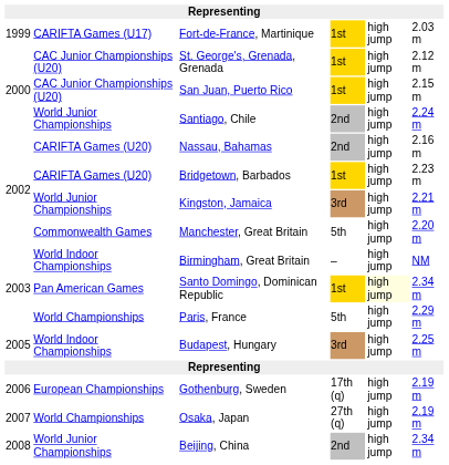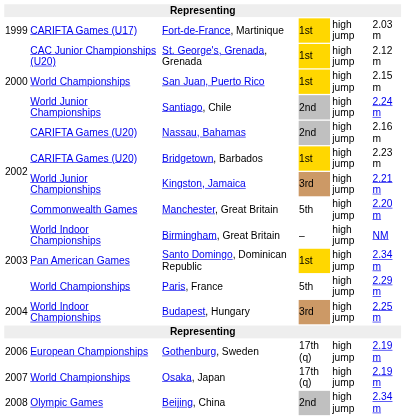 <table>
 <tr>
 <th bgcolor="#eeeeee" colspan="6">Representing </th>
 </tr>
 <tr>
 <td>1999</td>
 <td><a href='#'>CARIFTA Games (U17)</a></td>
 <td><a href='#'>Fort-de-France</a>, Martinique</td>
 <td bgcolor="gold">1st</td>
 <td>high jump</td>
 <td>2.03 m</td>
 </tr>
 <tr>
 <td rowspan=3>2000</td>
 <td><a href='#'>CAC Junior Championships (U20)</a></td>
 <td><a href='#'>St. George's, Grenada</a>, Grenada</td>
 <td bgcolor="gold">1st</td>
 <td>high jump</td>
 <td>2.12 m</td>
 </tr>
 <tr>
-<td><a href='#'>CAC Junior Championships (U20)</a></td>
+<td><a href='#'>World Championships</a></td>
 <td><a href='#'>San Juan, Puerto Rico</a></td>
 <td bgcolor="gold">1st</td>
 <td>high jump</td>
 <td>2.15 m</td>
 </tr>
 <tr>
 <td><a href='#'>World Junior Championships</a></td>
 <td><a href='#'>Santiago</a>, Chile</td>
 <td bgcolor="silver">2nd</td>
 <td>high jump</td>
 <td><a href='#'>2.24 m</a></td>
 </tr>
 <tr>
 <td rowspan=4>2002</td>
 <td><a href='#'>CARIFTA Games (U20)</a></td>
 <td><a href='#'>Nassau, Bahamas</a></td>
 <td bgcolor="silver">2nd</td>
 <td>high jump</td>
 <td>2.16 m</td>
 </tr>
 <tr>
 <td><a href='#'>CARIFTA Games (U20)</a></td>
 <td><a href='#'>Bridgetown</a>, Barbados</td>
 <td bgcolor="gold">1st</td>
 <td>high jump</td>
 <td>2.23 m</td>
 </tr>
 <tr>
 <td><a href='#'>World Junior Championships</a></td>
 <td><a href='#'>Kingston, Jamaica</a></td>
 <td bgcolor=CC9966>3rd</td>
 <td>high jump</td>
 <td><a href='#'>2.21 m</a></td>
 </tr>
 <tr>
 <td><a href='#'>Commonwealth Games</a></td>
 <td><a href='#'>Manchester</a>, Great Britain</td>
 <td>5th</td>
 <td>high jump</td>
 <td><a href='#'>2.20 m</a></td>
 </tr>
 <tr>
 <td rowspan=3>2003</td>
 <td><a href='#'>World Indoor Championships</a></td>
 <td><a href='#'>Birmingham</a>, Great Britain</td>
 <td>–</td>
 <td>high jump</td>
 <td><a href='#'>NM</a></td>
 </tr>
 <tr>
 <td><a href='#'>Pan American Games</a></td>
 <td><a href='#'>Santo Domingo</a>, Dominican Republic</td>
 <td bgcolor="gold">1st</td>
-<td style="background: lightyellow;">high jump</td>
+<td>high jump</td>
 <td><a href='#'>2.34 m</a></td>
 </tr>
 <tr>
 <td><a href='#'>World Championships</a></td>
 <td><a href='#'>Paris</a>, France</td>
 <td>5th</td>
 <td>high jump</td>
 <td><a href='#'>2.29 m</a></td>
 </tr>
 <tr>
-<td>2005</td>
+<td>2004</td>
 <td><a href='#'>World Indoor Championships</a></td>
 <td><a href='#'>Budapest</a>, Hungary</td>
 <td bgcolor=CC9966>3rd</td>
 <td>high jump</td>
 <td><a href='#'>2.25 m</a></td>
 </tr>
 <tr>
 <th bgcolor="#eeeeee" colspan="6">Representing </th>
 </tr>
 <tr>
 <td>2006</td>
 <td><a href='#'>European Championships</a></td>
 <td><a href='#'>Gothenburg</a>, Sweden</td>
 <td>17th (q)</td>
 <td>high jump</td>
 <td><a href='#'>2.19 m</a></td>
 </tr>
 <tr>
 <td>2007</td>
 <td><a href='#'>World Championships</a></td>
 <td><a href='#'>Osaka</a>, Japan</td>
-<td>27th (q)</td>
+<td>17th (q)</td>
 <td>high jump</td>
 <td><a href='#'>2.19 m</a></td>
 </tr>
 <tr>
 <td>2008</td>
-<td><a href='#'>World Junior Championships</a></td>
+<td><a href='#'>Olympic Games</a></td>
 <td><a href='#'>Beijing</a>, China</td>
 <td bgcolor="silver">2nd</td>
 <td>high jump</td>
 <td><a href='#'>2.34 m</a></td>
 </tr>
 <tr>
 </tr>
 </table>
